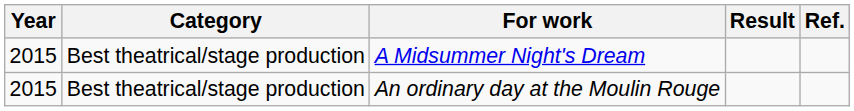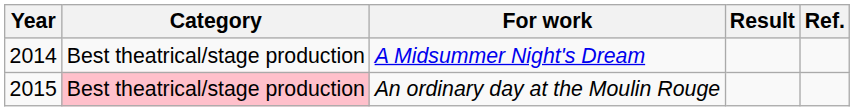 <table class="wikitable sortable">
 <tr>
 <th>Year</th>
 <th>Category</th>
 <th>For work</th>
 <th>Result</th>
 <th>Ref.</th>
 </tr>
 <tr>
-<td>2015</td>
+<td>2014</td>
 <td>Best theatrical/stage production</td>
 <td><em><a href='#'>A Midsummer Night's Dream</a></em></td>
 <td></td>
 <td></td>
 </tr>
 <tr>
 <td>2015</td>
-<td>Best theatrical/stage production</td>
+<td style="background: pink;">Best theatrical/stage production</td>
 <td><em>An ordinary day at the Moulin Rouge</em></td>
 <td></td>
 <td></td>
 </tr>
 </table>
